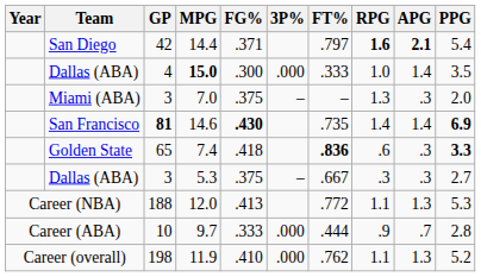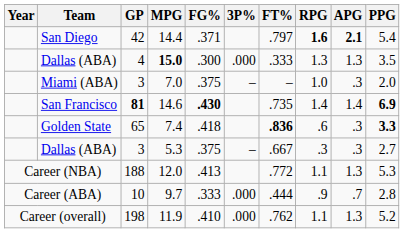 <table class="wikitable sortable" style="font-size:95%; text-align:right;">
 <tr>
 <th>Year</th>
 <th>Team</th>
 <th>GP</th>
 <th>MPG</th>
 <th>FG%</th>
 <th>3P%</th>
 <th>FT%</th>
 <th>RPG</th>
 <th>APG</th>
 <th>PPG</th>
 </tr>
 <tr>
 <td style="text-align:left;"></td>
 <td style="text-align:left;"><a href='#'>San Diego</a></td>
 <td>42</td>
 <td>14.4</td>
 <td>.371</td>
 <td></td>
 <td>.797</td>
 <td><strong>1.6</strong></td>
 <td><strong>2.1</strong></td>
 <td>5.4</td>
 </tr>
 <tr>
 <td style="text-align:left;"></td>
 <td style="text-align:left;"><a href='#'>Dallas</a> (ABA)</td>
 <td>4</td>
 <td><strong>15.0</strong></td>
 <td>.300</td>
 <td>.000</td>
 <td>.333</td>
-<td>1.0</td>
-<td>1.4</td>
+<td>1.3</td>
+<td>1.3</td>
 <td>3.5</td>
 </tr>
 <tr>
 <td style="text-align:left;"></td>
 <td style="text-align:left;"><a href='#'>Miami</a> (ABA)</td>
 <td>3</td>
 <td>7.0</td>
 <td>.375</td>
 <td>–</td>
 <td>–</td>
-<td>1.3</td>
+<td>1.0</td>
 <td>.3</td>
 <td>2.0</td>
 </tr>
 <tr>
 <td style="text-align:left;"></td>
 <td style="text-align:left;"><a href='#'>San Francisco</a></td>
 <td><strong>81</strong></td>
 <td>14.6</td>
 <td><strong>.430</strong></td>
 <td></td>
 <td>.735</td>
 <td>1.4</td>
 <td>1.4</td>
 <td><strong>6.9</strong></td>
 </tr>
 <tr>
 <td style="text-align:left;"></td>
 <td style="text-align:left;"><a href='#'>Golden State</a></td>
 <td>65</td>
 <td>7.4</td>
 <td>.418</td>
 <td></td>
 <td><strong>.836</strong></td>
 <td>.6</td>
 <td>.3</td>
 <td><strong>3.3</strong></td>
 </tr>
 <tr>
 <td style="text-align:left;"></td>
 <td style="text-align:left;"><a href='#'>Dallas</a> (ABA)</td>
 <td>3</td>
 <td>5.3</td>
 <td>.375</td>
 <td>–</td>
 <td>.667</td>
 <td>.3</td>
 <td>.3</td>
 <td>2.7</td>
 </tr>
 <tr class="sortbottom">
 <td colspan="2" style="text-align:center;">Career (NBA)</td>
 <td>188</td>
 <td>12.0</td>
 <td>.413</td>
 <td></td>
 <td>.772</td>
 <td>1.1</td>
 <td>1.3</td>
 <td>5.3</td>
 </tr>
 <tr class="sortbottom">
 <td colspan="2" style="text-align:center;">Career (ABA)</td>
 <td>10</td>
 <td>9.7</td>
 <td>.333</td>
 <td>.000</td>
 <td>.444</td>
 <td>.9</td>
 <td>.7</td>
 <td>2.8</td>
 </tr>
 <tr class="sortbottom">
 <td colspan="2" style="text-align:center;">Career (overall)</td>
 <td>198</td>
 <td>11.9</td>
 <td>.410</td>
 <td>.000</td>
 <td>.762</td>
 <td>1.1</td>
 <td>1.3</td>
 <td>5.2</td>
 </tr>
 </table>
